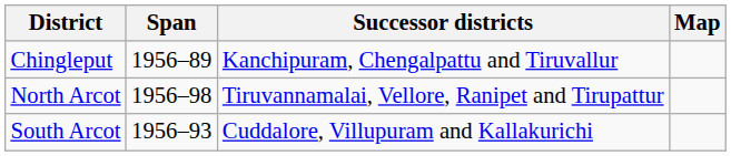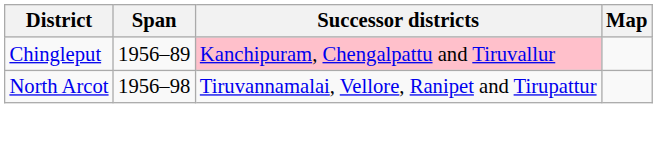 <table class="wikitable sortable"style="text-align:left;"style="font-size: 90%">
 <tr>
 <th>District</th>
 <th>Span</th>
 <th>Successor districts</th>
 <th>Map</th>
 </tr>
 <tr>
 <td><a href='#'>Chingleput</a></td>
 <td>1956–89</td>
-<td><a href='#'>Kanchipuram</a>, <a href='#'>Chengalpattu</a> and <a href='#'>Tiruvallur</a></td>
+<td style="background: pink;"><a href='#'>Kanchipuram</a>, <a href='#'>Chengalpattu</a> and <a href='#'>Tiruvallur</a></td>
 <td></td>
 </tr>
 <tr>
 <td><a href='#'>North Arcot</a></td>
 <td>1956–98</td>
 <td><a href='#'>Tiruvannamalai</a>, <a href='#'>Vellore</a>, <a href='#'>Ranipet</a> and <a href='#'>Tirupattur</a></td>
 <td></td>
 </tr>
-<tr>
-<td><a href='#'>South Arcot</a></td>
-<td>1956–93</td>
-<td><a href='#'>Cuddalore</a>, <a href='#'>Villupuram</a> and <a href='#'>Kallakurichi</a></td>
-<td></td>
-</tr>
 </table>
